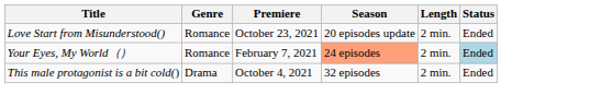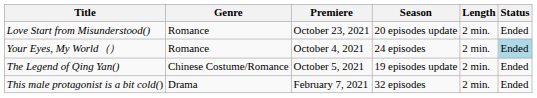 <table class="wikitable">
 <tr>
 <th>Title</th>
 <th>Genre</th>
 <th>Premiere</th>
 <th>Season</th>
 <th>Length</th>
 <th>Status</th>
 </tr>
 <tr>
 <td><em>Love Start from Misunderstood(</em><em>)</em></td>
 <td>Romance</td>
 <td>October 23, 2021</td>
 <td>20 episodes update</td>
 <td>2 min.</td>
 <td>Ended</td>
 </tr>
 <tr>
 <td><em>Your Eyes, My World（</em><em>）</em></td>
 <td>Romance</td>
-<td>February 7, 2021</td>
-<td style="background: lightsalmon;">24 episodes</td>
+<td>October 4, 2021</td>
+<td>24 episodes</td>
 <td>2 min.</td>
 <td style="background: lightblue;">Ended</td>
 </tr>
 <tr>
+<td><em>The Legend of Qing Yan(</em><em>)</em></td>
+<td>Chinese Costume/Romance</td>
+<td>October 5, 2021</td>
+<td>19 episodes update</td>
+<td>2 min.</td>
+<td>Ended</td>
+</tr>
+<tr>
 <td><em>This male protagonist is a bit cold(</em>)</td>
 <td>Drama</td>
-<td>October 4, 2021</td>
+<td>February 7, 2021</td>
 <td>32 episodes</td>
 <td>2 min.</td>
 <td>Ended</td>
 </tr>
 </table>
